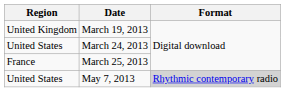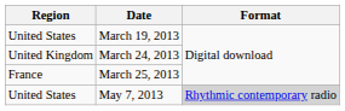 <table class="wikitable">
 <tr>
 <th>Region</th>
 <th>Date</th>
 <th>Format</th>
 </tr>
 <tr>
-<td>United Kingdom</td>
+<td>United States</td>
 <td>March 19, 2013</td>
 <td rowspan="3">Digital download</td>
 </tr>
 <tr>
-<td>United States</td>
+<td>United Kingdom</td>
 <td>March 24, 2013</td>
 </tr>
 <tr>
 <td>France</td>
 <td>March 25, 2013</td>
 </tr>
 <tr>
 <td>United States</td>
 <td>May 7, 2013</td>
 <td style="background: lightgrey;"><a href='#'>Rhythmic contemporary</a> radio</td>
 </tr>
 </table>
